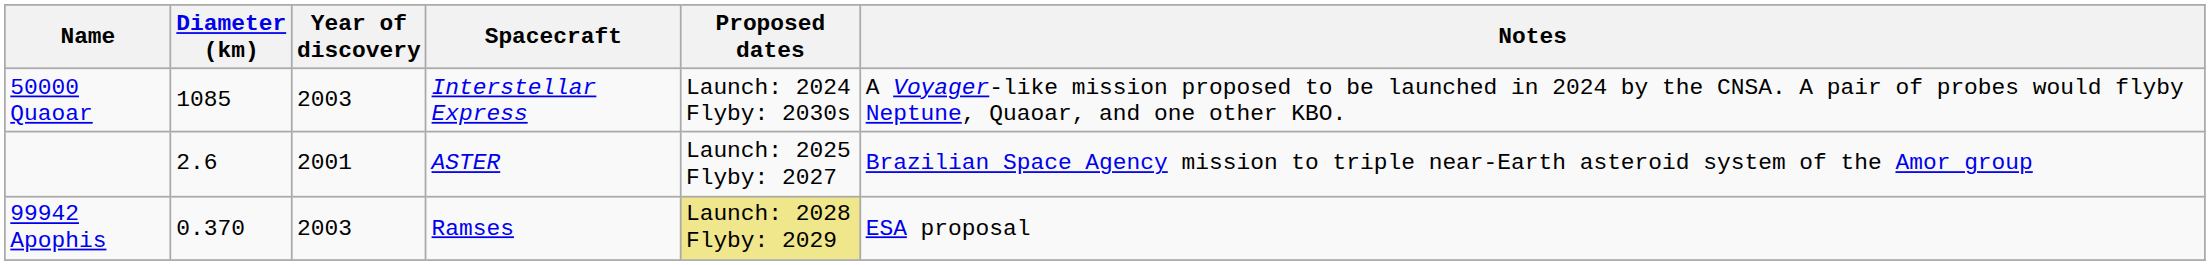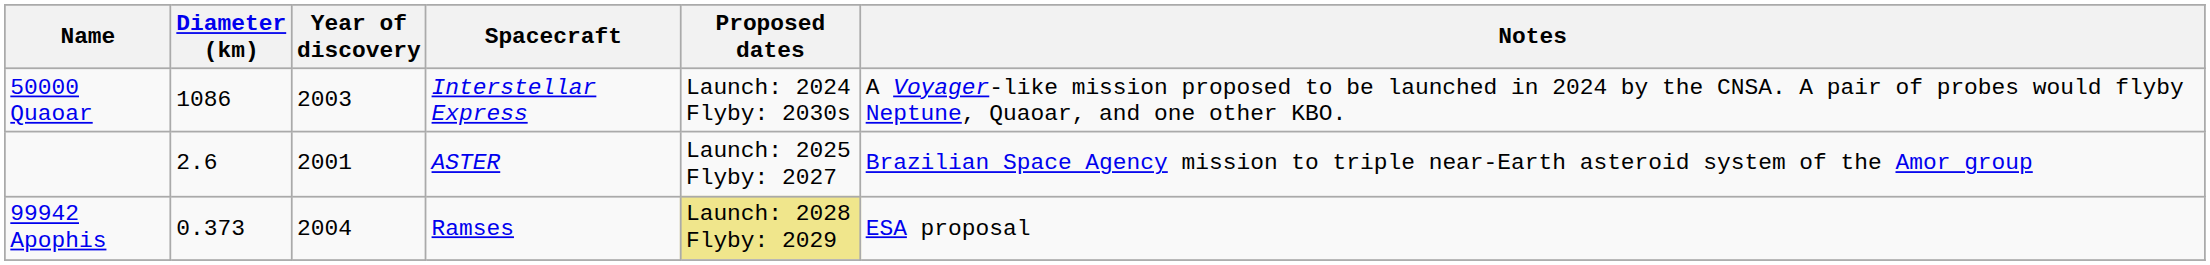 <table class="wikitable">
 <tr>
 <th>Name</th>
 <th data-sort-type="number"><a href='#'>Diameter</a><br>(km)</th>
 <th>Year of<br>discovery</th>
 <th>Spacecraft</th>
 <th>Proposed dates</th>
 <th>Notes</th>
 </tr>
 <tr>
 <td><a href='#'>50000 Quaoar</a></td>
-<td>1085</td>
+<td>1086</td>
 <td>2003</td>
 <td><em><a href='#'>Interstellar Express</a></em></td>
 <td>Launch: 2024 <br>Flyby: 2030s</td>
 <td>A <em><a href='#'>Voyager</a></em>-like mission proposed to be launched in 2024 by the CNSA. A pair of probes would flyby <a href='#'>Neptune</a>, Quaoar, and one other KBO.</td>
 </tr>
 <tr>
 <td></td>
 <td>2.6</td>
 <td>2001</td>
 <td><a href='#'><em>ASTER</em></a></td>
 <td>Launch: 2025<br>Flyby: 2027</td>
 <td><a href='#'>Brazilian Space Agency</a> mission to triple near-Earth asteroid system of the <a href='#'>Amor group</a></td>
 </tr>
 <tr>
 <td><a href='#'>99942 Apophis</a></td>
-<td>0.370</td>
-<td>2003</td>
+<td>0.373</td>
+<td>2004</td>
 <td><a href='#'>Ramses</a></td>
 <td style="background: khaki;">Launch: 2028<br>Flyby: 2029</td>
 <td><a href='#'>ESA</a> proposal</td>
 </tr>
 </table>
